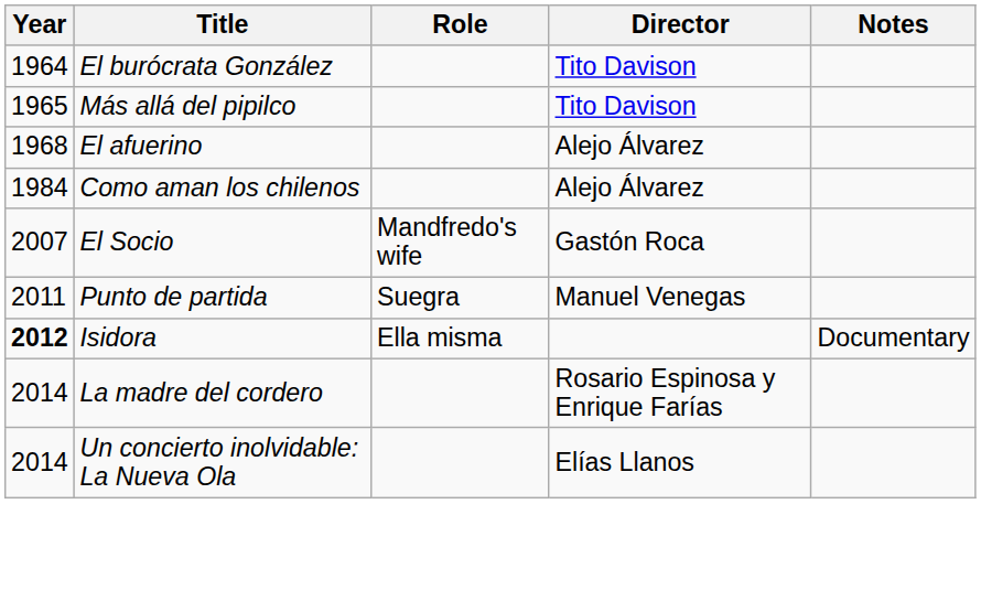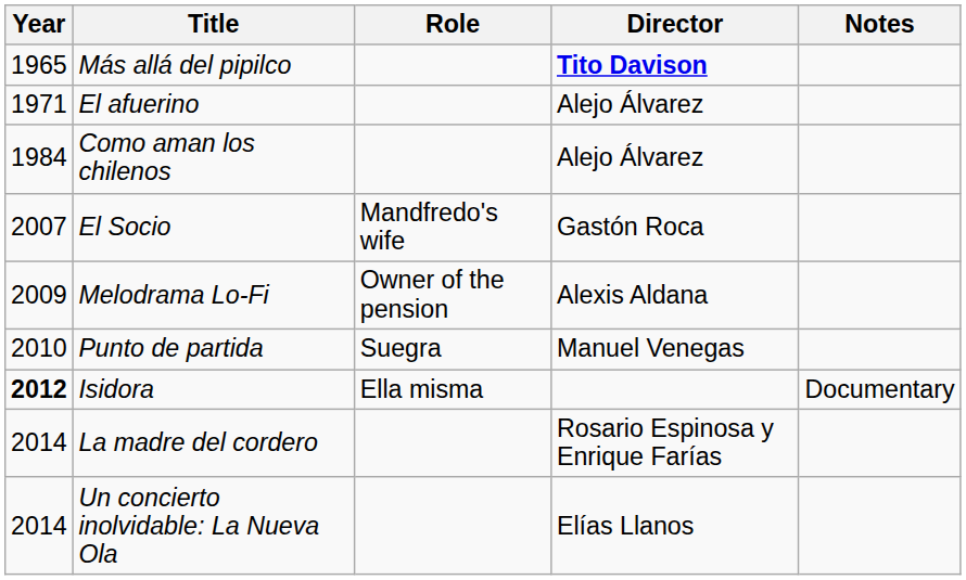 <table class="wikitable">
 <tr>
 <th>Year</th>
 <th>Title</th>
 <th>Role</th>
 <th>Director</th>
 <th>Notes</th>
 </tr>
 <tr>
-<td>1964</td>
-<td><em>El burócrata González</em></td>
+<td>1965</td>
+<td><em>Más allá del pipilco</em></td>
 <td></td>
-<td><a href='#'>Tito Davison</a></td>
+<td><strong><a href='#'>Tito Davison</a></strong></td>
 <td></td>
 </tr>
 <tr>
-<td>1965</td>
-<td><em>Más allá del pipilco</em></td>
-<td></td>
-<td><a href='#'>Tito Davison</a></td>
-<td></td>
-</tr>
-<tr>
-<td>1968</td>
+<td>1971</td>
 <td><em>El afuerino</em></td>
 <td></td>
 <td>Alejo Álvarez</td>
 <td></td>
 </tr>
 <tr>
 <td>1984</td>
 <td><em>Como aman los chilenos</em></td>
 <td></td>
 <td>Alejo Álvarez</td>
 <td></td>
 </tr>
 <tr>
 <td>2007</td>
 <td><em>El Socio</em></td>
 <td>Mandfredo's wife</td>
 <td>Gastón Roca</td>
 <td></td>
 </tr>
 <tr>
-<td>2011</td>
+<td>2009</td>
+<td><em>Melodrama Lo-Fi</em></td>
+<td>Owner of the pension</td>
+<td>Alexis Aldana</td>
+<td></td>
+</tr>
+<tr>
+<td>2010</td>
 <td><em>Punto de partida</em></td>
 <td>Suegra</td>
 <td>Manuel Venegas</td>
 <td></td>
 </tr>
 <tr>
 <td><strong>2012</strong></td>
 <td><em>Isidora</em></td>
 <td>Ella misma</td>
 <td></td>
 <td>Documentary</td>
 </tr>
 <tr>
 <td>2014</td>
 <td><em>La madre del cordero</em></td>
 <td></td>
 <td>Rosario Espinosa y Enrique Farías</td>
 <td></td>
 </tr>
 <tr>
 <td>2014</td>
 <td><em>Un concierto inolvidable: La Nueva Ola</em></td>
 <td></td>
 <td>Elías Llanos</td>
 <td></td>
 </tr>
 </table>
